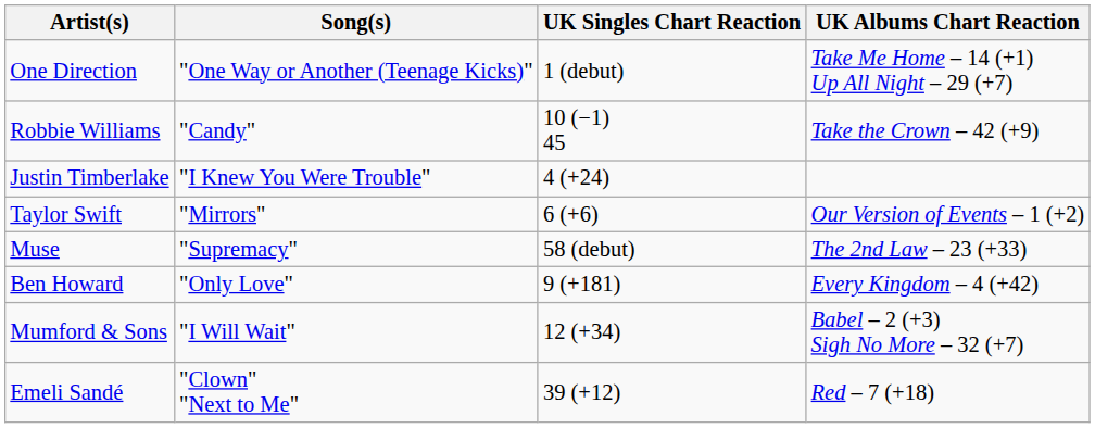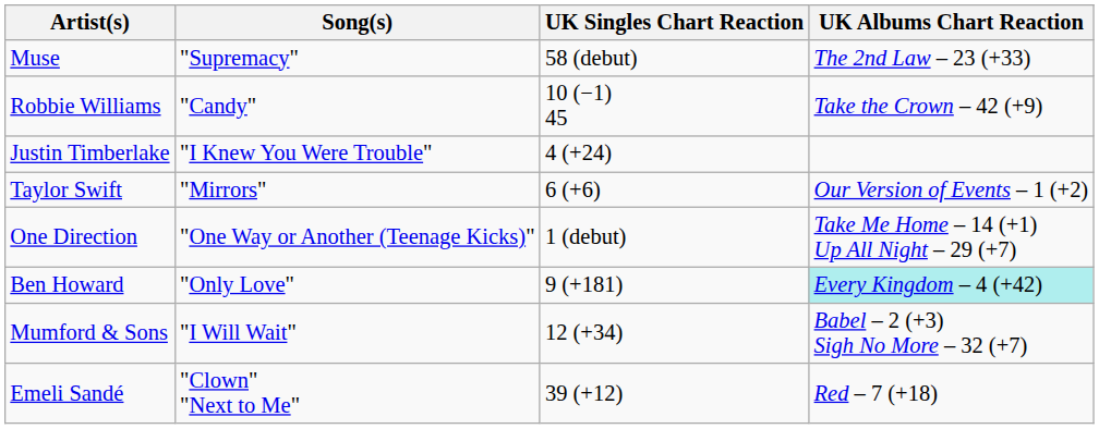 <table class="wikitable">
 <tr>
 <th>Artist(s)</th>
 <th>Song(s)</th>
 <th>UK Singles Chart Reaction</th>
 <th>UK Albums Chart Reaction</th>
 </tr>
 <tr>
-<td><a href='#'>One Direction</a></td>
-<td>"<a href='#'>One Way or Another (Teenage Kicks)</a>"</td>
-<td>1 (debut)</td>
-<td><em><a href='#'>Take Me Home</a></em> – 14 (+1)<br><em><a href='#'>Up All Night</a></em> – 29 (+7)</td>
+<td><a href='#'>Muse</a></td>
+<td>"<a href='#'>Supremacy</a>"</td>
+<td>58 (debut)</td>
+<td><em><a href='#'>The 2nd Law</a></em> – 23 (+33)</td>
 </tr>
 <tr>
 <td><a href='#'>Robbie Williams</a></td>
 <td>"<a href='#'>Candy</a>"</td>
 <td>10 (−1)<br>45</td>
 <td><em><a href='#'>Take the Crown</a></em> – 42 (+9)</td>
 </tr>
 <tr>
 <td><a href='#'>Justin Timberlake</a></td>
 <td>"<a href='#'>I Knew You Were Trouble</a>"</td>
 <td>4 (+24)</td>
 <td></td>
 </tr>
 <tr>
 <td><a href='#'>Taylor Swift</a></td>
 <td>"<a href='#'>Mirrors</a>"</td>
 <td>6 (+6)</td>
 <td><em><a href='#'>Our Version of Events</a></em> – 1 (+2)</td>
 </tr>
 <tr>
-<td><a href='#'>Muse</a></td>
-<td>"<a href='#'>Supremacy</a>"</td>
-<td>58 (debut)</td>
-<td><em><a href='#'>The 2nd Law</a></em> – 23 (+33)</td>
+<td><a href='#'>One Direction</a></td>
+<td>"<a href='#'>One Way or Another (Teenage Kicks)</a>"</td>
+<td>1 (debut)</td>
+<td><em><a href='#'>Take Me Home</a></em> – 14 (+1)<br><em><a href='#'>Up All Night</a></em> – 29 (+7)</td>
 </tr>
 <tr>
 <td><a href='#'>Ben Howard</a></td>
 <td>"<a href='#'>Only Love</a>"</td>
 <td>9 (+181)</td>
-<td><em><a href='#'>Every Kingdom</a></em> – 4 (+42)</td>
+<td style="background: paleturquoise;"><em><a href='#'>Every Kingdom</a></em> – 4 (+42)</td>
 </tr>
 <tr>
 <td><a href='#'>Mumford & Sons</a></td>
 <td>"<a href='#'>I Will Wait</a>"</td>
 <td>12 (+34)</td>
 <td><em><a href='#'>Babel</a></em> – 2 (+3)<br><em><a href='#'>Sigh No More</a></em> – 32 (+7)</td>
 </tr>
 <tr>
 <td><a href='#'>Emeli Sandé</a></td>
 <td>"<a href='#'>Clown</a>"<br>"<a href='#'>Next to Me</a>"</td>
 <td>39 (+12)</td>
 <td><em><a href='#'>Red</a></em> – 7 (+18)</td>
 </tr>
 </table>
